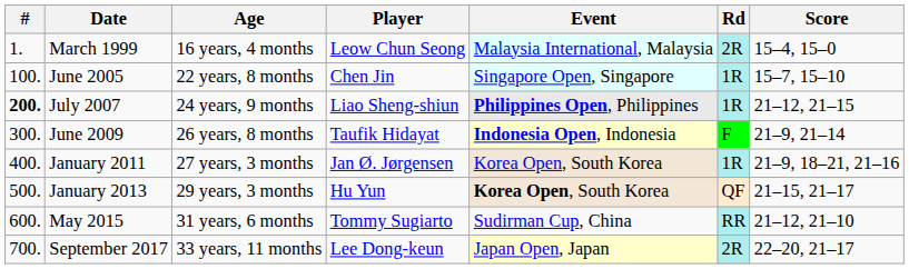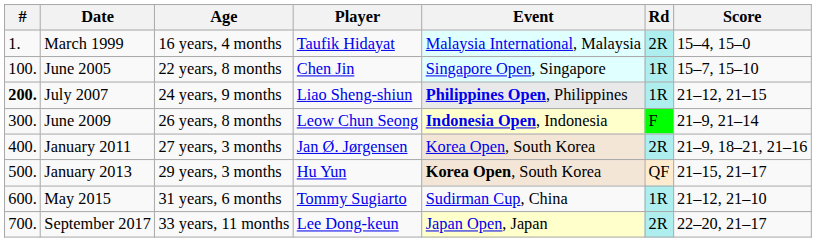 <table class="wikitable sortable" style=font-size:100%>
 <tr>
 <th>#</th>
 <th>Date</th>
 <th>Age</th>
 <th>Player</th>
 <th>Event</th>
 <th>Rd</th>
 <th class="unsortable">Score</th>
 </tr>
 <tr>
 <td>1.</td>
 <td>March 1999</td>
 <td>16 years, 4 months</td>
-<td> <a href='#'>Leow Chun Seong</a></td>
+<td> <a href='#'>Taufik Hidayat</a></td>
 <td style="background:#E0FFFF;"><a href='#'>Malaysia International</a>, Malaysia</td>
 <td bgcolor=afeeee>2R</td>
 <td>15–4, 15–0</td>
 </tr>
 <tr>
 <td>100.</td>
 <td>June 2005</td>
 <td>22 years, 8 months</td>
 <td> <a href='#'>Chen Jin</a></td>
 <td style="background:#E0FFFF;"><a href='#'>Singapore Open</a>, Singapore</td>
 <td bgcolor=afeeee>1R</td>
 <td>15–7, 15–10</td>
 </tr>
 <tr>
 <td><strong>200.</strong></td>
 <td>July 2007</td>
 <td>24 years, 9 months</td>
 <td> <a href='#'>Liao Sheng-shiun</a></td>
 <td style="background:#e9e9e9;"><a href='#'><strong>Philippines Open</strong></a>, Philippines</td>
 <td bgcolor=afeeee>1R</td>
 <td>21–12, 21–15</td>
 </tr>
 <tr>
 <td>300.</td>
 <td>June 2009</td>
 <td>26 years, 8 months</td>
-<td> <a href='#'>Taufik Hidayat</a></td>
+<td> <a href='#'>Leow Chun Seong</a></td>
 <td style="background:#ffffcc;"><a href='#'><strong>Indonesia Open</strong></a>, Indonesia</td>
 <td bgcolor=lime>F</td>
 <td>21–9, 21–14</td>
 </tr>
 <tr>
 <td>400.</td>
 <td>January 2011</td>
 <td>27 years, 3 months</td>
 <td> <a href='#'>Jan Ø. Jørgensen</a></td>
 <td style="background:#f3e6d7;"><a href='#'>Korea Open</a>, South Korea</td>
-<td bgcolor=afeeee>1R</td>
+<td bgcolor=afeeee>2R</td>
 <td>21–9, 18–21, 21–16</td>
 </tr>
 <tr>
 <td>500.</td>
 <td>January 2013</td>
 <td>29 years, 3 months</td>
 <td> <a href='#'>Hu Yun</a></td>
 <td style="background:#f3e6d7;"><strong>Korea Open</strong>, South Korea</td>
 <td bgcolor=ffebcd>QF</td>
 <td>21–15, 21–17</td>
 </tr>
 <tr>
 <td>600.</td>
 <td>May 2015</td>
 <td>31 years, 6 months</td>
 <td> <a href='#'>Tommy Sugiarto</a></td>
 <td><a href='#'>Sudirman Cup</a>, China</td>
-<td bgcolor=afeeee>RR</td>
+<td bgcolor=afeeee>1R</td>
 <td>21–12, 21–10</td>
 </tr>
 <tr>
 <td>700.</td>
 <td>September 2017</td>
 <td>33 years, 11 months</td>
 <td> <a href='#'>Lee Dong-keun</a></td>
 <td style="background:#ffffcc;"><a href='#'>Japan Open</a>, Japan</td>
 <td bgcolor=afeeee>2R</td>
 <td>22–20, 21–17</td>
 </tr>
 </table>
